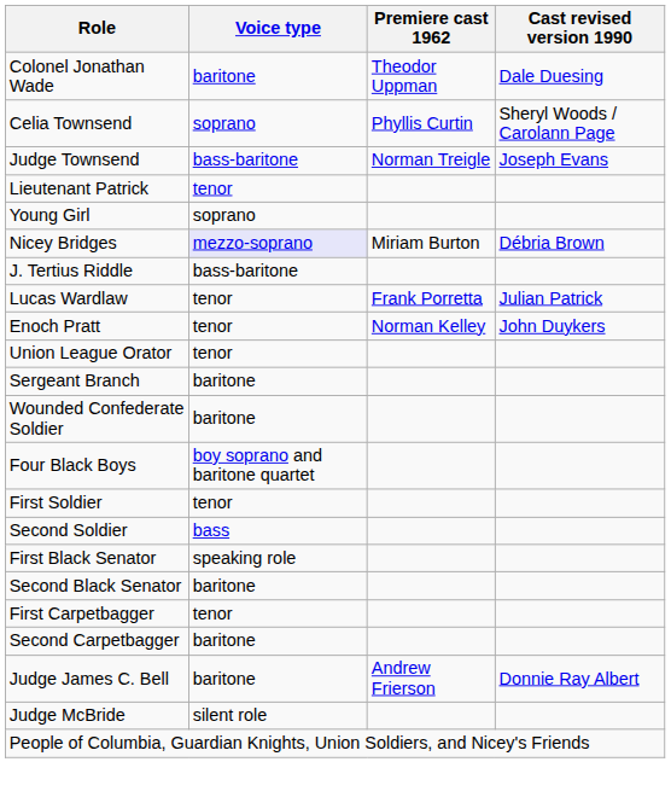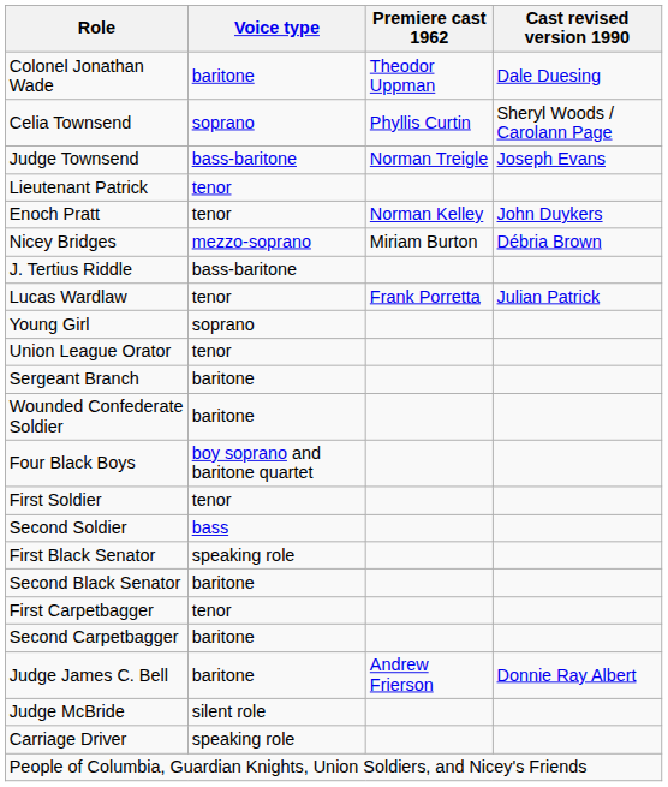 <table class="wikitable">
 <tr>
 <th>Role</th>
 <th><a href='#'>Voice type</a></th>
 <th>Premiere cast 1962</th>
 <th>Cast revised version 1990</th>
 </tr>
 <tr>
 <td>Colonel Jonathan Wade</td>
 <td><a href='#'>baritone</a></td>
 <td><a href='#'>Theodor Uppman</a></td>
 <td><a href='#'>Dale Duesing</a></td>
 </tr>
 <tr>
 <td>Celia Townsend</td>
 <td><a href='#'>soprano</a></td>
 <td><a href='#'>Phyllis Curtin</a></td>
 <td>Sheryl Woods / <a href='#'>Carolann Page</a></td>
 </tr>
 <tr>
 <td>Judge Townsend</td>
 <td><a href='#'>bass-baritone</a></td>
 <td><a href='#'>Norman Treigle</a></td>
 <td><a href='#'>Joseph Evans</a></td>
 </tr>
 <tr>
 <td>Lieutenant Patrick</td>
 <td><a href='#'>tenor</a></td>
 <td></td>
 <td></td>
 </tr>
 <tr>
-<td>Young Girl</td>
-<td>soprano</td>
-<td></td>
-<td></td>
+<td>Enoch Pratt</td>
+<td>tenor</td>
+<td><a href='#'>Norman Kelley</a></td>
+<td><a href='#'>John Duykers</a></td>
 </tr>
 <tr>
 <td>Nicey Bridges</td>
-<td style="background: lavender;"><a href='#'>mezzo-soprano</a></td>
+<td><a href='#'>mezzo-soprano</a></td>
 <td>Miriam Burton</td>
 <td><a href='#'>Débria Brown</a></td>
 </tr>
 <tr>
 <td>J. Tertius Riddle</td>
 <td>bass-baritone</td>
 <td></td>
 <td></td>
 </tr>
 <tr>
 <td>Lucas Wardlaw</td>
 <td>tenor</td>
 <td><a href='#'>Frank Porretta</a></td>
 <td><a href='#'>Julian Patrick</a></td>
 </tr>
 <tr>
-<td>Enoch Pratt</td>
-<td>tenor</td>
-<td><a href='#'>Norman Kelley</a></td>
-<td><a href='#'>John Duykers</a></td>
+<td>Young Girl</td>
+<td>soprano</td>
+<td></td>
+<td></td>
 </tr>
 <tr>
 <td>Union League Orator</td>
 <td>tenor</td>
 <td></td>
 <td></td>
 </tr>
 <tr>
 <td>Sergeant Branch</td>
 <td>baritone</td>
 <td></td>
 <td></td>
 </tr>
 <tr>
 <td>Wounded Confederate Soldier</td>
 <td>baritone</td>
 <td></td>
 <td></td>
 </tr>
 <tr>
 <td>Four Black Boys</td>
 <td><a href='#'>boy soprano</a> and baritone quartet</td>
 <td></td>
 <td></td>
 </tr>
 <tr>
 <td>First Soldier</td>
 <td>tenor</td>
 <td></td>
 <td></td>
 </tr>
 <tr>
 <td>Second Soldier</td>
 <td><a href='#'>bass</a></td>
 <td></td>
 <td></td>
 </tr>
 <tr>
 <td>First Black Senator</td>
 <td>speaking role</td>
 <td></td>
 <td></td>
 </tr>
 <tr>
 <td>Second Black Senator</td>
 <td>baritone</td>
 <td></td>
 <td></td>
 </tr>
 <tr>
 <td>First Carpetbagger</td>
 <td>tenor</td>
 <td></td>
 <td></td>
 </tr>
 <tr>
 <td>Second Carpetbagger</td>
 <td>baritone</td>
 <td></td>
 <td></td>
 </tr>
 <tr>
 <td>Judge James C. Bell</td>
 <td>baritone</td>
 <td><a href='#'>Andrew Frierson</a></td>
 <td><a href='#'>Donnie Ray Albert</a></td>
 </tr>
 <tr>
 <td>Judge McBride</td>
 <td>silent role</td>
 <td></td>
 <td></td>
 </tr>
 <tr>
+<td>Carriage Driver</td>
+<td>speaking role</td>
+<td></td>
+<td></td>
+</tr>
+<tr>
 <td colspan = 4>People of Columbia, Guardian Knights, Union Soldiers, and Nicey's Friends</td>
 </tr>
 </table>
